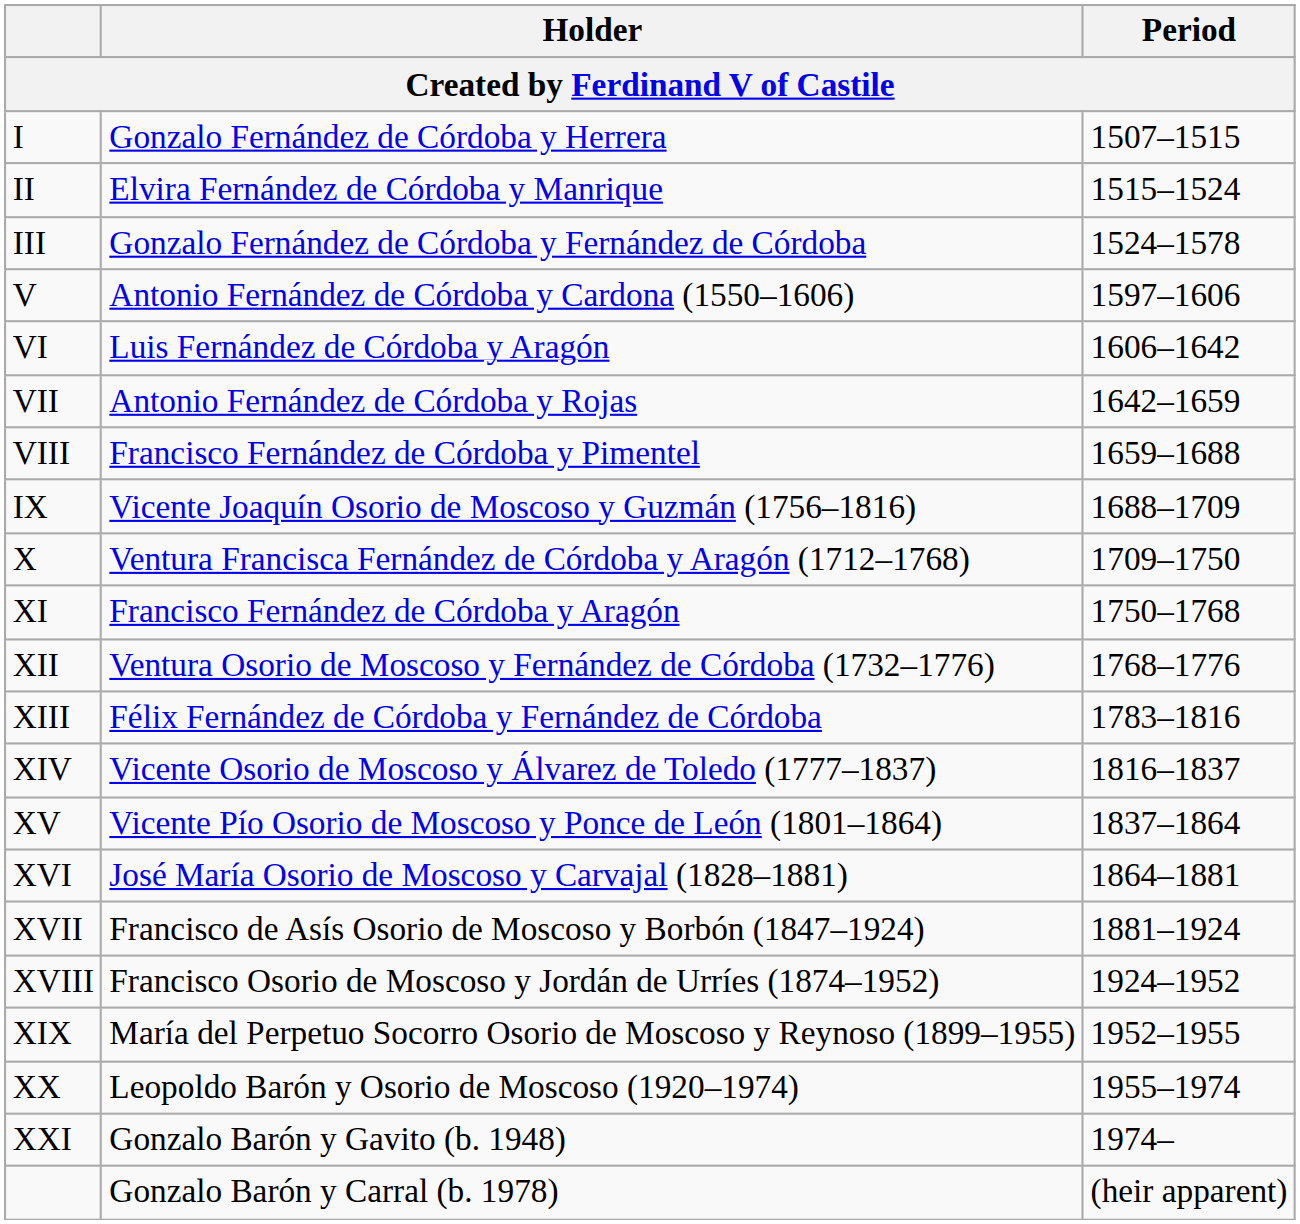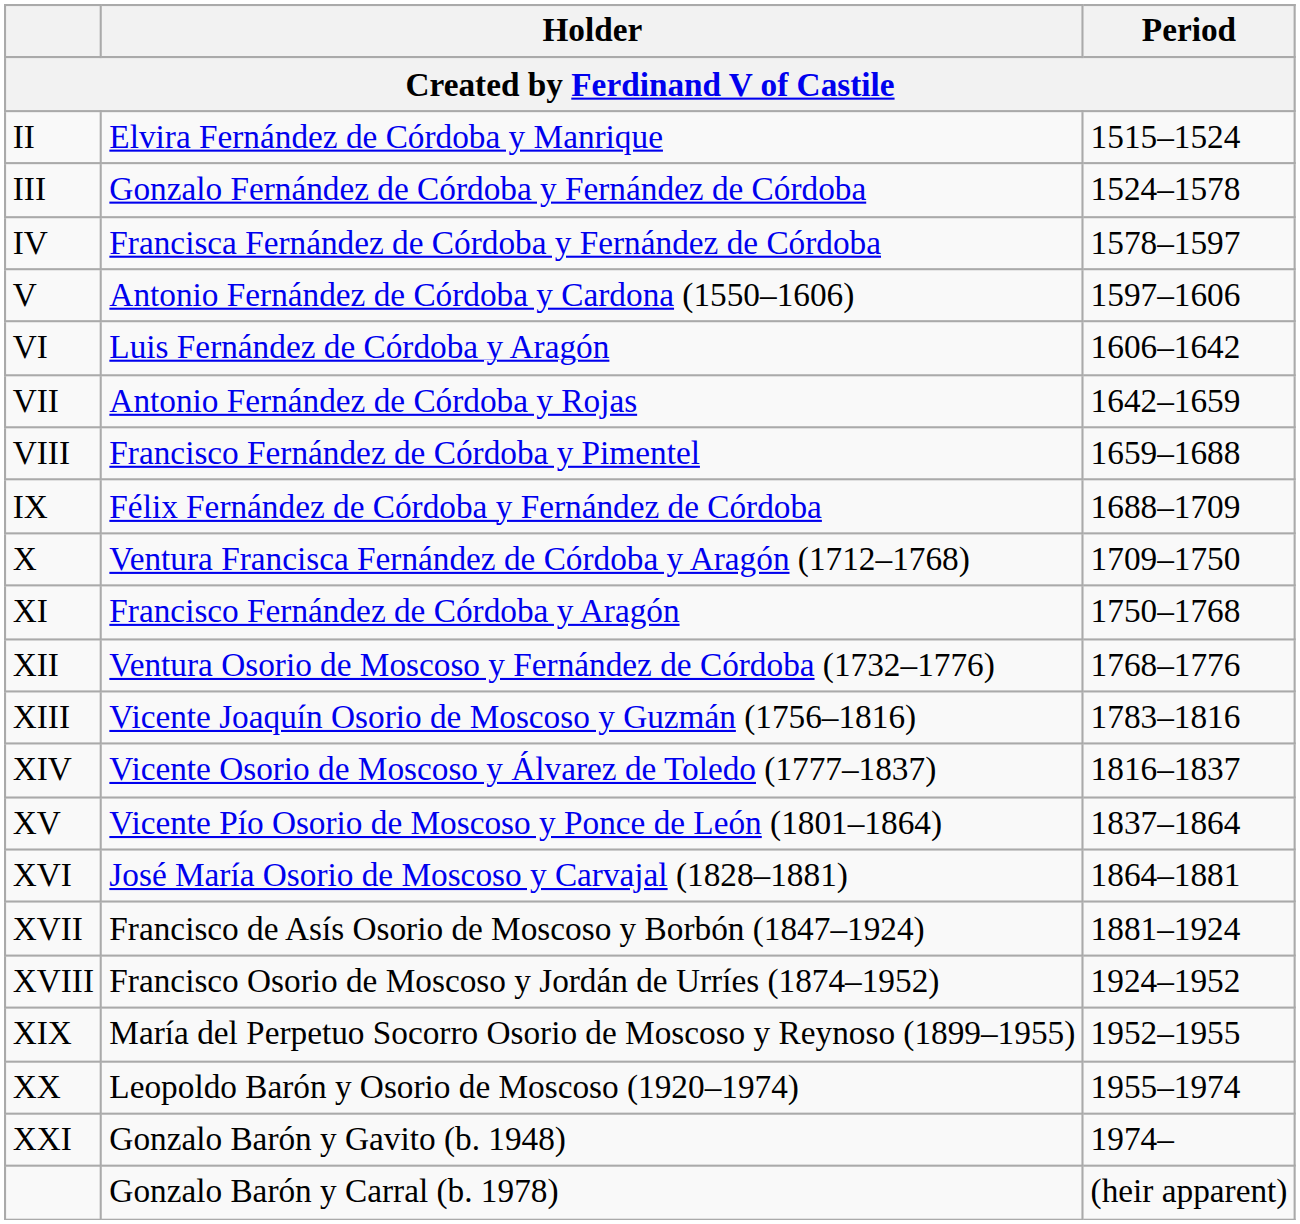 <table class="wikitable">
 <tr>
 <th></th>
 <th>Holder</th>
 <th>Period</th>
 </tr>
 <tr bgcolor="#dddddd" |>
 <th colspan="3">Created by <a href='#'>Ferdinand V of Castile</a></th>
 </tr>
 <tr>
-<td>I</td>
-<td><a href='#'>Gonzalo Fernández de Córdoba y Herrera</a></td>
-<td>1507–1515</td>
-</tr>
-<tr>
 <td>II</td>
 <td><a href='#'>Elvira Fernández de Córdoba y Manrique</a></td>
 <td>1515–1524</td>
 </tr>
 <tr>
 <td>III</td>
 <td><a href='#'>Gonzalo Fernández de Córdoba y Fernández de Córdoba</a></td>
 <td>1524–1578</td>
+</tr>
+<tr>
+<td>IV</td>
+<td><a href='#'>Francisca Fernández de Córdoba y Fernández de Córdoba</a></td>
+<td>1578–1597</td>
 </tr>
 <tr>
 <td>V</td>
 <td><a href='#'>Antonio Fernández de Córdoba y Cardona</a> (1550–1606)</td>
 <td>1597–1606</td>
 </tr>
 <tr>
 <td>VI</td>
 <td><a href='#'>Luis Fernández de Córdoba y Aragón</a></td>
 <td>1606–1642</td>
 </tr>
 <tr>
 <td>VII</td>
 <td><a href='#'>Antonio Fernández de Córdoba y Rojas</a></td>
 <td>1642–1659</td>
 </tr>
 <tr>
 <td>VIII</td>
 <td><a href='#'>Francisco Fernández de Córdoba y Pimentel</a></td>
 <td>1659–1688</td>
 </tr>
 <tr>
 <td>IX</td>
-<td><a href='#'>Vicente Joaquín Osorio de Moscoso y Guzmán</a>  (1756–1816)</td>
+<td><a href='#'>Félix Fernández de Córdoba y Fernández de Córdoba</a></td>
 <td>1688–1709</td>
 </tr>
 <tr>
 <td>X</td>
 <td><a href='#'>Ventura Francisca Fernández de Córdoba y Aragón</a> (1712–1768)</td>
 <td>1709–1750</td>
 </tr>
 <tr>
 <td>XI</td>
 <td><a href='#'>Francisco Fernández de Córdoba y Aragón</a></td>
 <td>1750–1768</td>
 </tr>
 <tr>
 <td>XII</td>
 <td><a href='#'>Ventura Osorio de Moscoso y Fernández de Córdoba</a> (1732–1776)</td>
 <td>1768–1776</td>
 </tr>
 <tr>
 <td>XIII</td>
-<td><a href='#'>Félix Fernández de Córdoba y Fernández de Córdoba</a></td>
+<td><a href='#'>Vicente Joaquín Osorio de Moscoso y Guzmán</a>  (1756–1816)</td>
 <td>1783–1816</td>
 </tr>
 <tr>
 <td>XIV</td>
 <td><a href='#'>Vicente Osorio de Moscoso y Álvarez de Toledo</a>  (1777–1837)</td>
 <td>1816–1837</td>
 </tr>
 <tr>
 <td>XV</td>
 <td><a href='#'>Vicente Pío Osorio de Moscoso y Ponce de León</a> (1801–1864)</td>
 <td>1837–1864</td>
 </tr>
 <tr>
 <td>XVI</td>
 <td><a href='#'>José María Osorio de Moscoso y Carvajal</a> (1828–1881)</td>
 <td>1864–1881</td>
 </tr>
 <tr>
 <td>XVII</td>
 <td>Francisco de Asís Osorio de Moscoso y Borbón (1847–1924)</td>
 <td>1881–1924</td>
 </tr>
 <tr>
 <td>XVIII</td>
 <td>Francisco Osorio de Moscoso y Jordán de Urríes (1874–1952)</td>
 <td>1924–1952</td>
 </tr>
 <tr>
 <td>XIX</td>
 <td>María del Perpetuo Socorro Osorio de Moscoso y Reynoso  (1899–1955)</td>
 <td>1952–1955</td>
 </tr>
 <tr>
 <td>XX</td>
 <td>Leopoldo Barón y Osorio de Moscoso (1920–1974)</td>
 <td>1955–1974</td>
 </tr>
 <tr>
 <td>XXI</td>
 <td>Gonzalo Barón y Gavito (b. 1948)</td>
 <td>1974– </td>
 </tr>
 <tr>
 <td></td>
 <td>Gonzalo Barón y Carral (b. 1978)</td>
 <td>(heir apparent)</td>
 </tr>
 </table>
